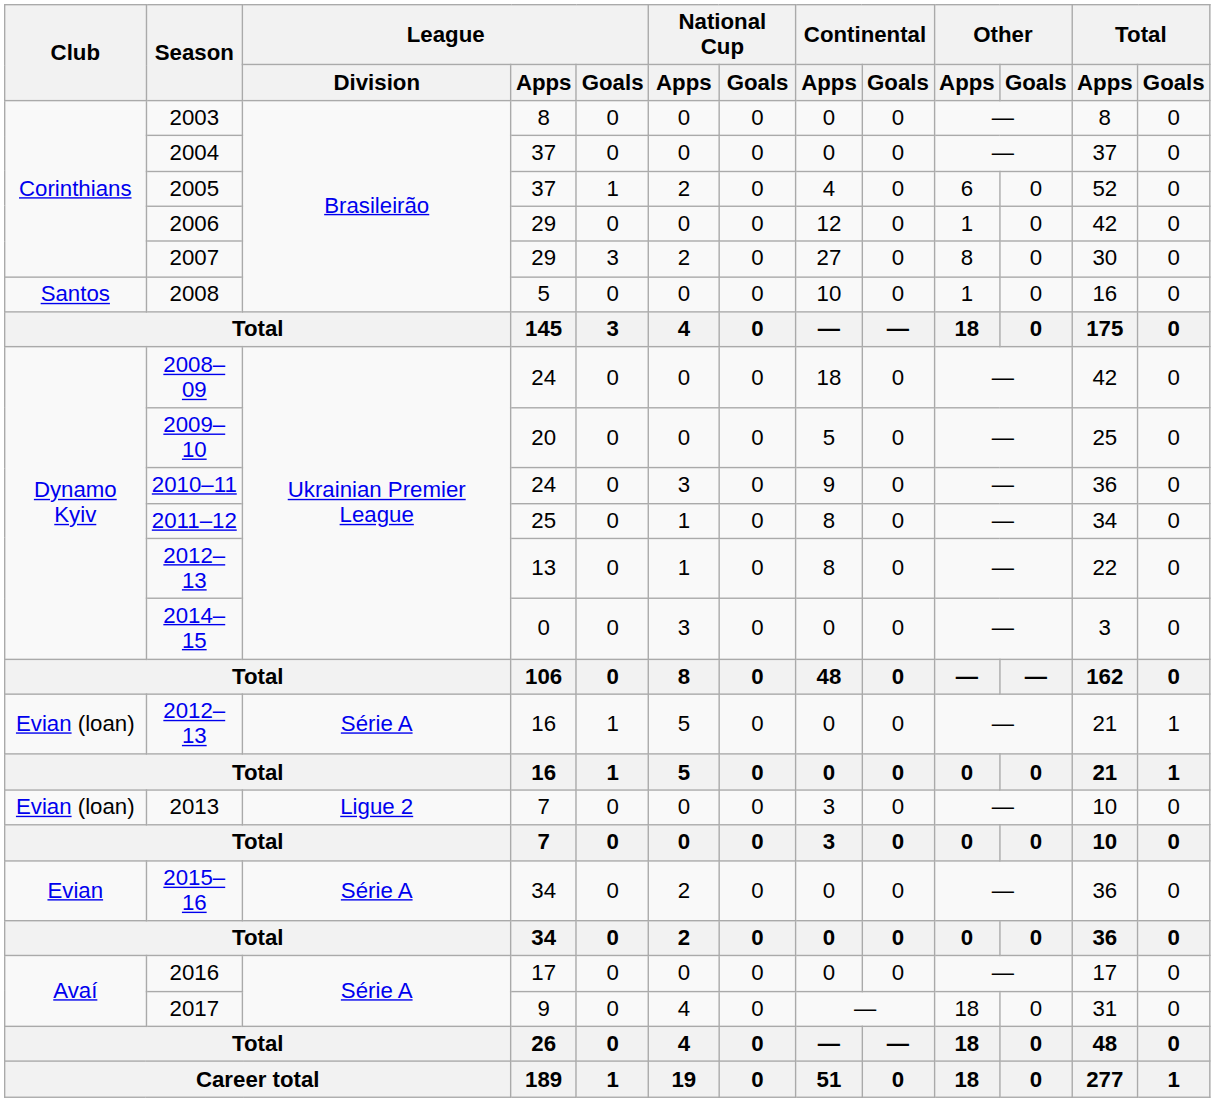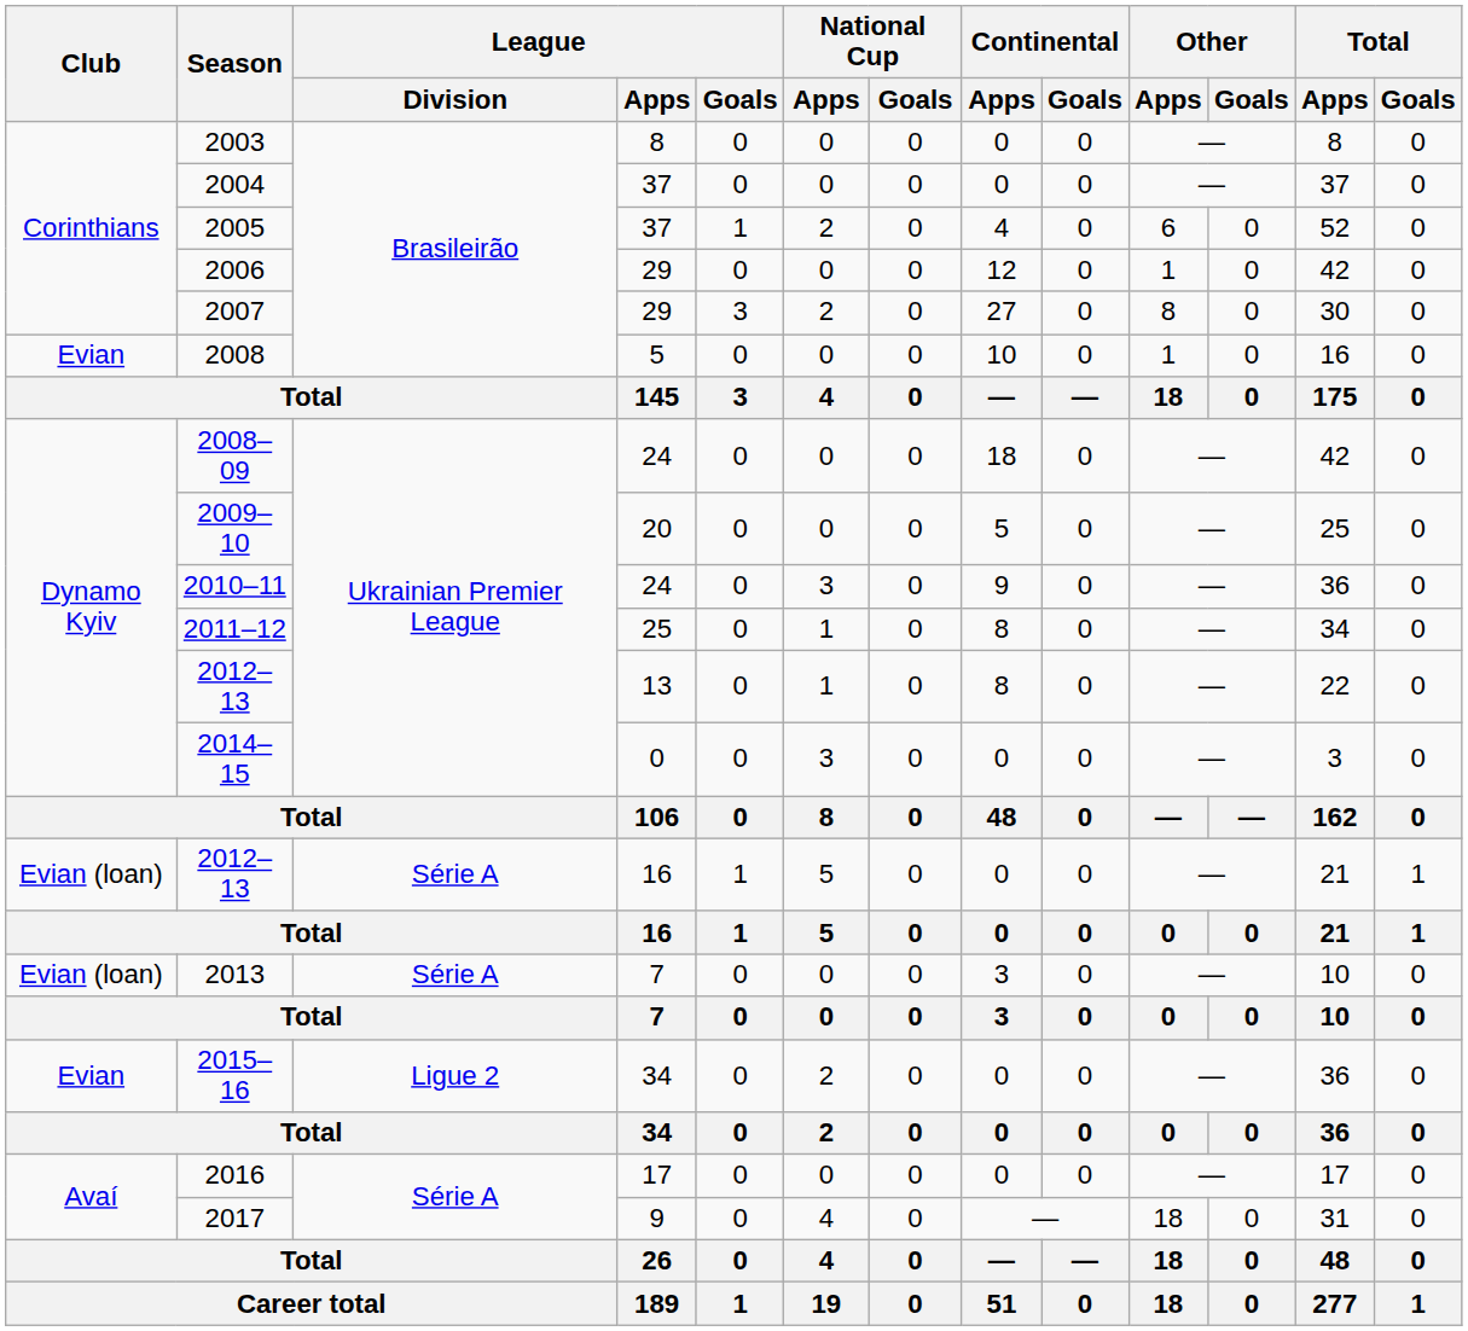 <table class="wikitable" style="text-align: center;">
 <tr>
 <th rowspan="2">Club</th>
 <th rowspan="2">Season</th>
 <th colspan="3">League</th>
 <th colspan="2">National Cup</th>
 <th colspan="2">Continental</th>
 <th colspan="2">Other</th>
 <th colspan="2">Total</th>
 </tr>
 <tr>
 <th>Division</th>
 <th>Apps</th>
 <th>Goals</th>
 <th>Apps</th>
 <th>Goals</th>
 <th>Apps</th>
 <th>Goals</th>
 <th>Apps</th>
 <th>Goals</th>
 <th>Apps</th>
 <th>Goals</th>
 </tr>
 <tr>
 <td rowspan="5"><a href='#'>Corinthians</a></td>
 <td>2003</td>
 <td rowspan="6"><a href='#'>Brasileirão</a></td>
 <td>8</td>
 <td>0</td>
 <td>0</td>
 <td>0</td>
 <td>0</td>
 <td>0</td>
 <td colspan="2">—</td>
 <td>8</td>
 <td>0</td>
 </tr>
 <tr>
 <td>2004</td>
 <td>37</td>
 <td>0</td>
 <td>0</td>
 <td>0</td>
 <td>0</td>
 <td>0</td>
 <td colspan="2">—</td>
 <td>37</td>
 <td>0</td>
 </tr>
 <tr>
 <td>2005</td>
 <td>37</td>
 <td>1</td>
 <td>2</td>
 <td>0</td>
 <td>4</td>
 <td>0</td>
 <td>6</td>
 <td>0</td>
 <td>52</td>
 <td>0</td>
 </tr>
 <tr>
 <td>2006</td>
 <td>29</td>
 <td>0</td>
 <td>0</td>
 <td>0</td>
 <td>12</td>
 <td>0</td>
 <td>1</td>
 <td>0</td>
 <td>42</td>
 <td>0</td>
 </tr>
 <tr>
 <td>2007</td>
 <td>29</td>
 <td>3</td>
 <td>2</td>
 <td>0</td>
 <td>27</td>
 <td>0</td>
 <td>8</td>
 <td>0</td>
 <td>30</td>
 <td>0</td>
 </tr>
 <tr>
-<td><a href='#'>Santos</a></td>
+<td><a href='#'>Evian</a></td>
 <td>2008</td>
 <td>5</td>
 <td>0</td>
 <td>0</td>
 <td>0</td>
 <td>10</td>
 <td>0</td>
 <td>1</td>
 <td>0</td>
 <td>16</td>
 <td>0</td>
 </tr>
 <tr>
 <th colspan="3">Total</th>
 <th>145</th>
 <th>3</th>
 <th>4</th>
 <th>0</th>
 <th>—</th>
 <th>—</th>
 <th>18</th>
 <th>0</th>
 <th>175</th>
 <th>0</th>
 </tr>
 <tr>
 <td rowspan="6"><a href='#'>Dynamo Kyiv</a></td>
 <td><a href='#'>2008–09</a></td>
 <td rowspan="6"><a href='#'>Ukrainian Premier League</a></td>
 <td>24</td>
 <td>0</td>
 <td>0</td>
 <td>0</td>
 <td>18</td>
 <td>0</td>
 <td colspan="2">—</td>
 <td>42</td>
 <td>0</td>
 </tr>
 <tr>
 <td><a href='#'>2009–10</a></td>
 <td>20</td>
 <td>0</td>
 <td>0</td>
 <td>0</td>
 <td>5</td>
 <td>0</td>
 <td colspan="2">—</td>
 <td>25</td>
 <td>0</td>
 </tr>
 <tr>
 <td><a href='#'>2010–11</a></td>
 <td>24</td>
 <td>0</td>
 <td>3</td>
 <td>0</td>
 <td>9</td>
 <td>0</td>
 <td colspan="2">—</td>
 <td>36</td>
 <td>0</td>
 </tr>
 <tr>
 <td><a href='#'>2011–12</a></td>
 <td>25</td>
 <td>0</td>
 <td>1</td>
 <td>0</td>
 <td>8</td>
 <td>0</td>
 <td colspan="2">—</td>
 <td>34</td>
 <td>0</td>
 </tr>
 <tr>
 <td><a href='#'>2012–13</a></td>
 <td>13</td>
 <td>0</td>
 <td>1</td>
 <td>0</td>
 <td>8</td>
 <td>0</td>
 <td colspan="2">—</td>
 <td>22</td>
 <td>0</td>
 </tr>
 <tr>
 <td><a href='#'>2014–15</a></td>
 <td>0</td>
 <td>0</td>
 <td>3</td>
 <td>0</td>
 <td>0</td>
 <td>0</td>
 <td colspan="2">—</td>
 <td>3</td>
 <td>0</td>
 </tr>
 <tr>
 <th colspan="3">Total</th>
 <th>106</th>
 <th>0</th>
 <th>8</th>
 <th>0</th>
 <th>48</th>
 <th>0</th>
 <th>—</th>
 <th>—</th>
 <th>162</th>
 <th>0</th>
 </tr>
 <tr>
 <td><a href='#'>Evian</a> (loan)</td>
 <td><a href='#'>2012–13</a></td>
 <td><a href='#'>Série A</a></td>
 <td>16</td>
 <td>1</td>
 <td>5</td>
 <td>0</td>
 <td>0</td>
 <td>0</td>
 <td colspan="2">—</td>
 <td>21</td>
 <td>1</td>
 </tr>
 <tr>
 <th colspan="3">Total</th>
 <th>16</th>
 <th>1</th>
 <th>5</th>
 <th>0</th>
 <th>0</th>
 <th>0</th>
 <th>0</th>
 <th>0</th>
 <th>21</th>
 <th>1</th>
 </tr>
 <tr>
 <td><a href='#'>Evian</a> (loan)</td>
 <td>2013</td>
-<td><a href='#'>Ligue 2</a></td>
+<td><a href='#'>Série A</a></td>
 <td>7</td>
 <td>0</td>
 <td>0</td>
 <td>0</td>
 <td>3</td>
 <td>0</td>
 <td colspan="2">—</td>
 <td>10</td>
 <td>0</td>
 </tr>
 <tr>
 <th colspan="3">Total</th>
 <th>7</th>
 <th>0</th>
 <th>0</th>
 <th>0</th>
 <th>3</th>
 <th>0</th>
 <th>0</th>
 <th>0</th>
 <th>10</th>
 <th>0</th>
 </tr>
 <tr>
 <td><a href='#'>Evian</a></td>
 <td><a href='#'>2015–16</a></td>
-<td><a href='#'>Série A</a></td>
+<td><a href='#'>Ligue 2</a></td>
 <td>34</td>
 <td>0</td>
 <td>2</td>
 <td>0</td>
 <td>0</td>
 <td>0</td>
 <td colspan="2">—</td>
 <td>36</td>
 <td>0</td>
 </tr>
 <tr>
 <th colspan="3">Total</th>
 <th>34</th>
 <th>0</th>
 <th>2</th>
 <th>0</th>
 <th>0</th>
 <th>0</th>
 <th>0</th>
 <th>0</th>
 <th>36</th>
 <th>0</th>
 </tr>
 <tr>
 <td rowspan="2"><a href='#'>Avaí</a></td>
 <td>2016</td>
 <td rowspan="2"><a href='#'>Série A</a></td>
 <td>17</td>
 <td>0</td>
 <td>0</td>
 <td>0</td>
 <td>0</td>
 <td>0</td>
 <td colspan="2">—</td>
 <td>17</td>
 <td>0</td>
 </tr>
 <tr>
 <td>2017</td>
 <td>9</td>
 <td>0</td>
 <td>4</td>
 <td>0</td>
 <td colspan="2">—</td>
 <td>18</td>
 <td>0</td>
 <td>31</td>
 <td>0</td>
 </tr>
 <tr>
 <th colspan="3">Total</th>
 <th>26</th>
 <th>0</th>
 <th>4</th>
 <th>0</th>
 <th>—</th>
 <th>—</th>
 <th>18</th>
 <th>0</th>
 <th>48</th>
 <th>0</th>
 </tr>
 <tr>
 <th colspan="3">Career total</th>
 <th>189</th>
 <th>1</th>
 <th>19</th>
 <th>0</th>
 <th>51</th>
 <th>0</th>
 <th>18</th>
 <th>0</th>
 <th>277</th>
 <th>1</th>
 </tr>
 </table>
